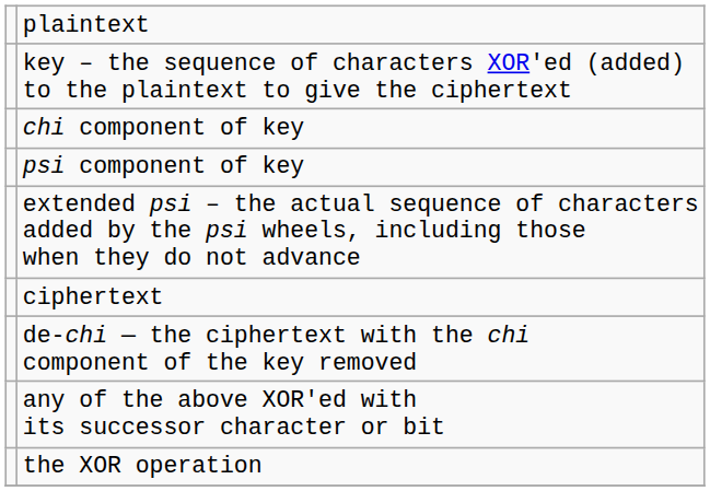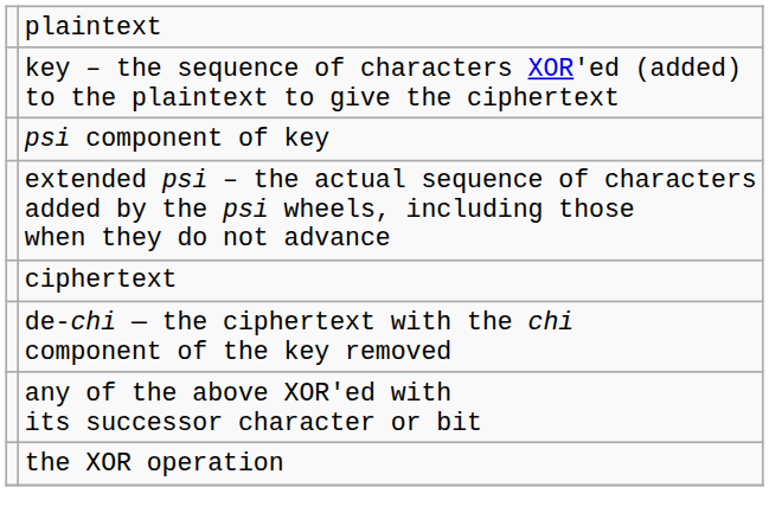 <table class="wikitable" | border=1 | align="right"  style="margin: 1em auto 1em auto">
 <tr>
 <td></td>
 <td>plaintext</td>
 </tr>
 <tr>
 <td></td>
 <td>key – the sequence of characters <a href='#'>XOR</a>'ed (added)<br> to the plaintext to give the ciphertext</td>
-</tr>
-<tr>
-<td></td>
-<td><em>chi</em> component of key</td>
 </tr>
 <tr>
 <td></td>
 <td><em>psi</em> component of key</td>
 </tr>
 <tr>
 <td></td>
 <td>extended <em>psi</em> – the actual sequence of characters<br> added by the <em>psi</em> wheels, including those<br> when they do not advance</td>
 </tr>
 <tr>
 <td></td>
 <td>ciphertext</td>
 </tr>
 <tr>
 <td></td>
 <td>de-<em>chi</em> — the ciphertext with the <em>chi</em><br> component of the key removed</td>
 </tr>
 <tr>
 <td></td>
 <td>any of the above XOR'ed with<br> its successor character or bit</td>
 </tr>
 <tr>
 <td></td>
 <td>the XOR operation</td>
 </tr>
 <tr>
 </tr>
 </table>
